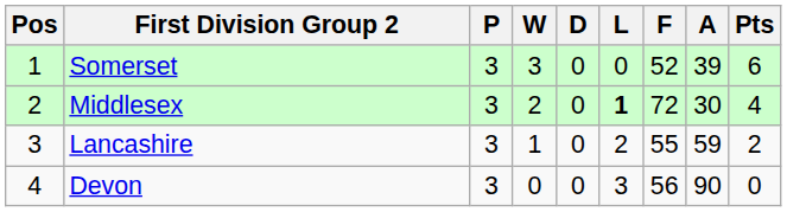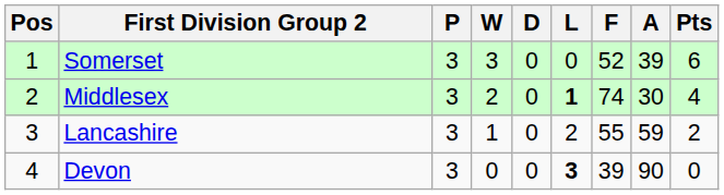 <table class="wikitable" style="font-size: 100%">
 <tr>
 <th width=20>Pos</th>
 <th width=250>First Division Group 2</th>
 <th width=20>P</th>
 <th width=20>W</th>
 <th width=20>D</th>
 <th width=20>L</th>
 <th width=20>F</th>
 <th width=20>A</th>
 <th width=20>Pts</th>
 </tr>
 <tr align=center style="background: #CCFFCC;">
 <td>1</td>
 <td align="left"><a href='#'>Somerset</a></td>
 <td>3</td>
 <td>3</td>
 <td>0</td>
 <td>0</td>
 <td>52</td>
 <td>39</td>
 <td>6</td>
 </tr>
 <tr align=center style="background: #CCFFCC;">
 <td>2</td>
 <td align="left"><a href='#'>Middlesex</a></td>
 <td>3</td>
 <td>2</td>
 <td>0</td>
 <td><strong>1</strong></td>
-<td>72</td>
+<td>74</td>
 <td>30</td>
 <td>4</td>
 </tr>
 <tr align=center>
 <td>3</td>
 <td align="left"><a href='#'>Lancashire</a></td>
 <td>3</td>
 <td>1</td>
 <td>0</td>
 <td>2</td>
 <td>55</td>
 <td>59</td>
 <td>2</td>
 </tr>
 <tr align=center>
 <td>4</td>
 <td align="left"><a href='#'>Devon</a></td>
 <td>3</td>
 <td>0</td>
 <td>0</td>
-<td>3</td>
-<td>56</td>
+<td><strong>3</strong></td>
+<td>39</td>
 <td>90</td>
 <td>0</td>
 </tr>
 </table>
